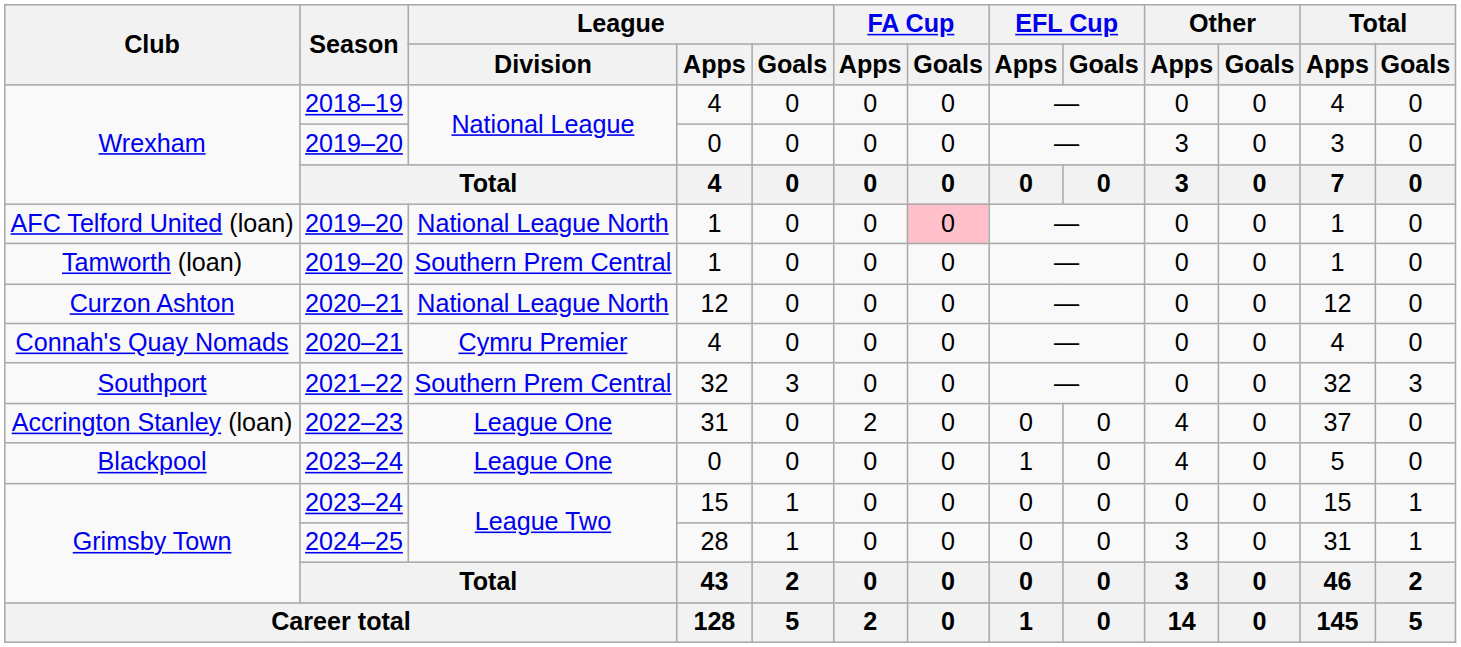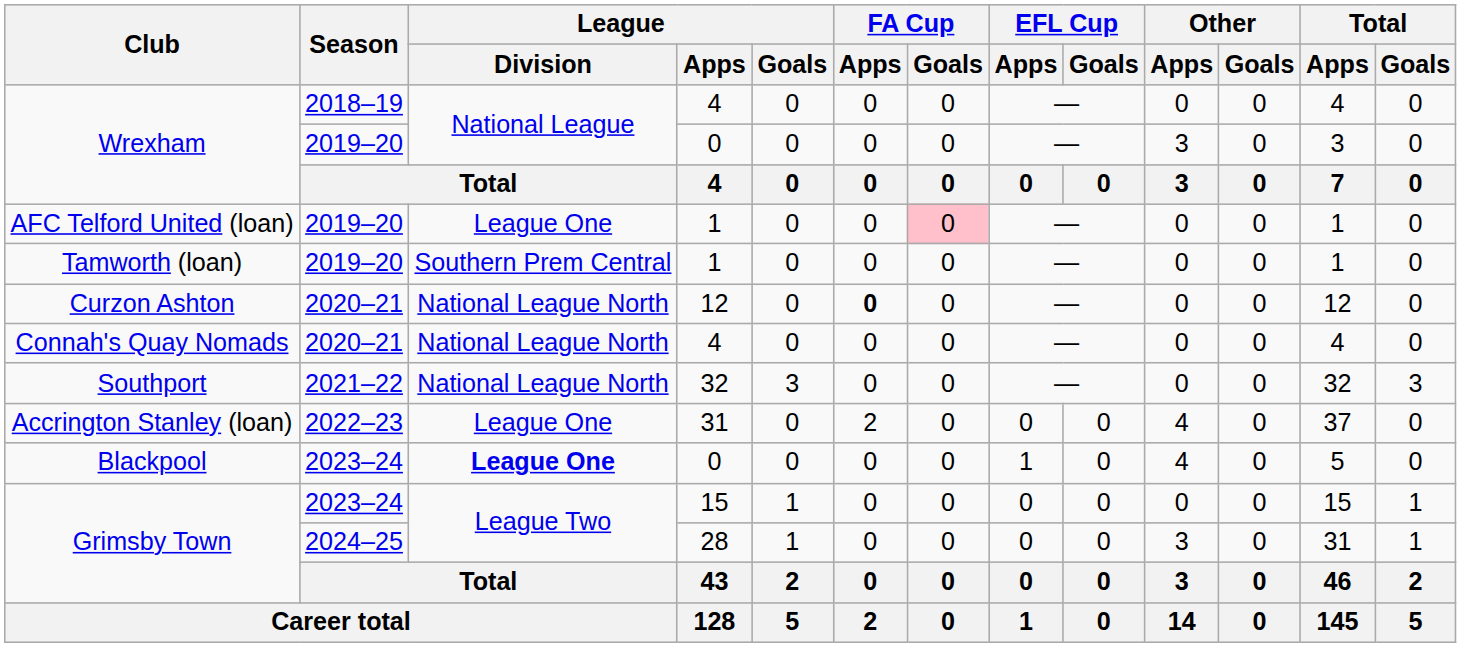 <table class="wikitable" style="text-align:center">
 <tr>
 <th rowspan="2">Club</th>
 <th rowspan="2">Season</th>
 <th colspan="3">League</th>
 <th colspan="2"><a href='#'>FA Cup</a></th>
 <th colspan="2"><a href='#'>EFL Cup</a></th>
 <th colspan="2">Other</th>
 <th colspan="2">Total</th>
 </tr>
 <tr>
 <th>Division</th>
 <th>Apps</th>
 <th>Goals</th>
 <th>Apps</th>
 <th>Goals</th>
 <th>Apps</th>
 <th>Goals</th>
 <th>Apps</th>
 <th>Goals</th>
 <th>Apps</th>
 <th>Goals</th>
 </tr>
 <tr>
 <td rowspan="3"><a href='#'>Wrexham</a></td>
 <td><a href='#'>2018–19</a></td>
 <td rowspan="2"><a href='#'>National League</a></td>
 <td>4</td>
 <td>0</td>
 <td>0</td>
 <td>0</td>
 <td colspan="2">—</td>
 <td>0</td>
 <td>0</td>
 <td>4</td>
 <td>0</td>
 </tr>
 <tr>
 <td><a href='#'>2019–20</a></td>
 <td>0</td>
 <td>0</td>
 <td>0</td>
 <td>0</td>
 <td colspan="2">—</td>
 <td>3</td>
 <td>0</td>
 <td>3</td>
 <td>0</td>
 </tr>
 <tr>
 <th colspan="2">Total</th>
 <th>4</th>
 <th>0</th>
 <th>0</th>
 <th>0</th>
 <th>0</th>
 <th>0</th>
 <th>3</th>
 <th>0</th>
 <th>7</th>
 <th>0</th>
 </tr>
 <tr>
 <td><a href='#'>AFC Telford United</a> (loan)</td>
 <td><a href='#'>2019–20</a></td>
-<td colspan="1"><a href='#'>National League North</a></td>
+<td colspan="1"><a href='#'>League One</a></td>
 <td>1</td>
 <td>0</td>
 <td>0</td>
 <td style="background: pink;">0</td>
 <td colspan="2">—</td>
 <td>0</td>
 <td>0</td>
 <td>1</td>
 <td>0</td>
 </tr>
 <tr>
 <td><a href='#'>Tamworth</a> (loan)</td>
 <td><a href='#'>2019–20</a></td>
 <td colspan="1"><a href='#'>Southern Prem Central</a></td>
 <td>1</td>
 <td>0</td>
 <td>0</td>
 <td>0</td>
 <td colspan="2">—</td>
 <td>0</td>
 <td>0</td>
 <td>1</td>
 <td>0</td>
 </tr>
 <tr>
 <td><a href='#'>Curzon Ashton</a></td>
 <td><a href='#'>2020–21</a></td>
 <td colspan="1"><a href='#'>National League North</a></td>
 <td>12</td>
 <td>0</td>
-<td>0</td>
+<td><strong>0</strong></td>
 <td>0</td>
 <td colspan="2">—</td>
 <td>0</td>
 <td>0</td>
 <td>12</td>
 <td>0</td>
 </tr>
 <tr>
 <td><a href='#'>Connah's Quay Nomads</a></td>
 <td><a href='#'>2020–21</a></td>
-<td colspan="1"><a href='#'>Cymru Premier</a></td>
+<td colspan="1"><a href='#'>National League North</a></td>
 <td>4</td>
 <td>0</td>
 <td>0</td>
 <td>0</td>
 <td colspan="2">—</td>
 <td>0</td>
 <td>0</td>
 <td>4</td>
 <td>0</td>
 </tr>
 <tr>
 <td><a href='#'>Southport</a></td>
 <td><a href='#'>2021–22</a></td>
-<td colspan="1"><a href='#'>Southern Prem Central</a></td>
+<td colspan="1"><a href='#'>National League North</a></td>
 <td>32</td>
 <td>3</td>
 <td>0</td>
 <td>0</td>
 <td colspan="2">—</td>
 <td>0</td>
 <td>0</td>
 <td>32</td>
 <td>3</td>
 </tr>
 <tr>
 <td><a href='#'>Accrington Stanley</a> (loan)</td>
 <td><a href='#'>2022–23</a></td>
 <td colspan="1"><a href='#'>League One</a></td>
 <td>31</td>
 <td>0</td>
 <td>2</td>
 <td>0</td>
 <td>0</td>
 <td>0</td>
 <td>4</td>
 <td>0</td>
 <td>37</td>
 <td>0</td>
 </tr>
 <tr>
 <td><a href='#'>Blackpool</a></td>
 <td><a href='#'>2023–24</a></td>
-<td colspan="1"><a href='#'>League One</a></td>
+<td colspan="1"><strong><a href='#'>League One</a></strong></td>
 <td>0</td>
 <td>0</td>
 <td>0</td>
 <td>0</td>
 <td>1</td>
 <td>0</td>
 <td>4</td>
 <td>0</td>
 <td>5</td>
 <td>0</td>
 </tr>
 <tr>
 <td rowspan="3"><a href='#'>Grimsby Town</a></td>
 <td><a href='#'>2023–24</a></td>
 <td rowspan="2"><a href='#'>League Two</a></td>
 <td>15</td>
 <td>1</td>
 <td>0</td>
 <td>0</td>
 <td>0</td>
 <td>0</td>
 <td>0</td>
 <td>0</td>
 <td>15</td>
 <td>1</td>
 </tr>
 <tr>
 <td><a href='#'>2024–25</a></td>
 <td>28</td>
 <td>1</td>
 <td>0</td>
 <td>0</td>
 <td>0</td>
 <td>0</td>
 <td>3</td>
 <td>0</td>
 <td>31</td>
 <td>1</td>
 </tr>
 <tr>
 <th colspan="2">Total</th>
 <th>43</th>
 <th>2</th>
 <th>0</th>
 <th>0</th>
 <th>0</th>
 <th>0</th>
 <th>3</th>
 <th>0</th>
 <th>46</th>
 <th>2</th>
 </tr>
 <tr>
 <th colspan="3">Career total</th>
 <th>128</th>
 <th>5</th>
 <th>2</th>
 <th>0</th>
 <th>1</th>
 <th>0</th>
 <th>14</th>
 <th>0</th>
 <th>145</th>
 <th>5</th>
 </tr>
 </table>
